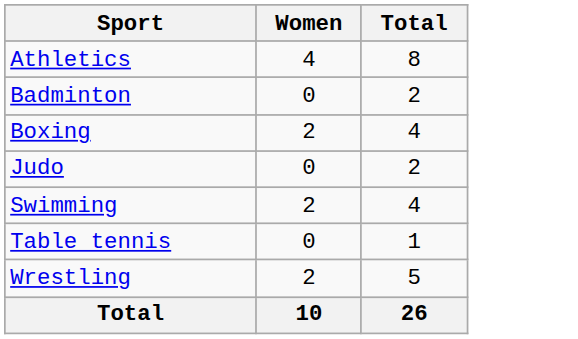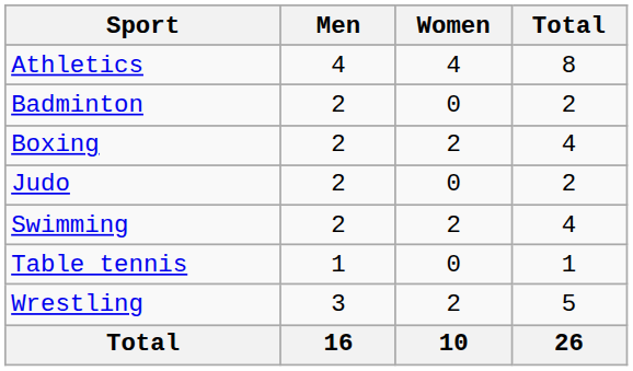 <table class="wikitable sortable" style="text-align:center;">
 <tr>
 <th width=140>Sport</th>
+<th width=55>Men</th>
 <th width=55>Women</th>
 <th width=55>Total</th>
 </tr>
 <tr>
 <td align=left><a href='#'>Athletics</a></td>
 <td>4</td>
+<td>4</td>
 <td>8</td>
 </tr>
 <tr>
 <td align=left><a href='#'>Badminton</a></td>
+<td>2</td>
 <td>0</td>
 <td>2</td>
 </tr>
 <tr>
 <td align=left><a href='#'>Boxing</a></td>
 <td>2</td>
+<td>2</td>
 <td>4</td>
 </tr>
 <tr>
 <td align=left><a href='#'>Judo</a></td>
+<td>2</td>
 <td>0</td>
 <td>2</td>
 </tr>
 <tr>
 <td align=left><a href='#'>Swimming</a></td>
 <td>2</td>
+<td>2</td>
 <td>4</td>
 </tr>
 <tr>
 <td align=left><a href='#'>Table tennis</a></td>
+<td>1</td>
 <td>0</td>
 <td>1</td>
 </tr>
 <tr>
 <td align=left><a href='#'>Wrestling</a></td>
+<td>3</td>
 <td>2</td>
 <td>5</td>
 </tr>
 <tr>
 <th>Total</th>
+<th>16</th>
 <th>10</th>
 <th>26</th>
 </tr>
 </table>
